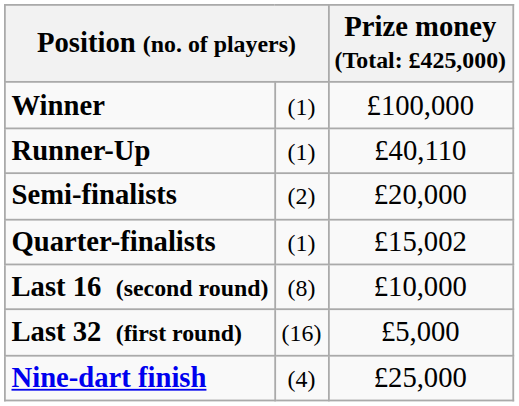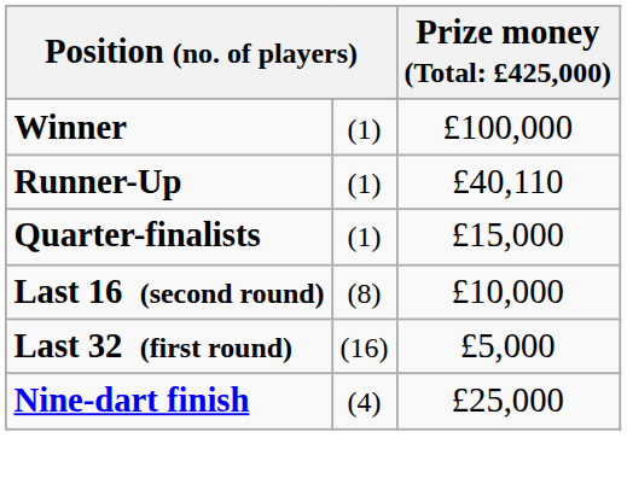 <table class="wikitable">
 <tr>
 <th colspan=2>Position <small>(no. of players)</small></th>
 <th>Prize money<br><small>(Total: £425,000)</small></th>
 </tr>
 <tr>
 <td><strong>Winner</strong></td>
 <td align=center><small>(1)</small></td>
 <td align=center>£100,000</td>
 </tr>
 <tr>
 <td><strong>Runner-Up</strong></td>
 <td align=center><small>(1)</small></td>
 <td align=center>£40,110</td>
 </tr>
 <tr>
-<td><strong>Semi-finalists</strong></td>
-<td align=center><small>(2)</small></td>
-<td align=center>£20,000</td>
-</tr>
-<tr>
 <td><strong>Quarter-finalists</strong></td>
 <td align=center><small>(1)</small></td>
-<td align=center>£15,002</td>
+<td align=center>£15,000</td>
 </tr>
 <tr>
 <td><strong>Last 16  <small>(second round)</small></strong></td>
 <td align=center><small>(8)</small></td>
 <td align=center>£10,000</td>
 </tr>
 <tr>
 <td><strong>Last 32  <small>(first round)</small></strong></td>
 <td align=center><small>(16)</small></td>
 <td align=center>£5,000</td>
 </tr>
 <tr>
 <td><strong><a href='#'>Nine-dart finish</a></strong></td>
 <td align=center><small>(4)</small></td>
 <td align=center>£25,000</td>
 </tr>
 </table>
